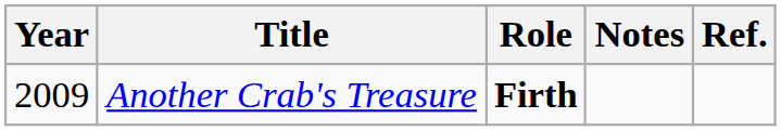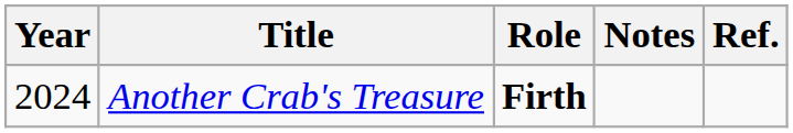 <table class="wikitable">
 <tr>
 <th>Year</th>
 <th>Title</th>
 <th>Role</th>
 <th>Notes</th>
 <th>Ref.</th>
 </tr>
 <tr>
-<td>2009</td>
+<td>2024</td>
 <td><em><a href='#'>Another Crab's Treasure</a></em></td>
 <td><strong>Firth</strong></td>
 <td></td>
 <td></td>
 </tr>
 </table>
